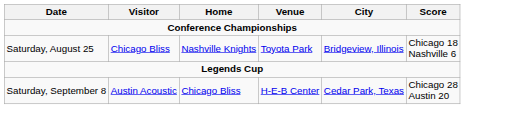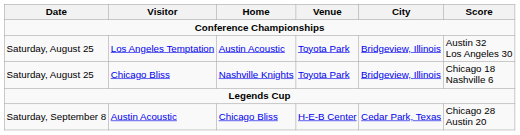 <table class="wikitable">
 <tr>
 <th>Date</th>
 <th>Visitor</th>
 <th>Home</th>
 <th>Venue</th>
 <th>City</th>
 <th>Score</th>
 </tr>
 <tr>
 <td colspan=6 style="text-align:center;"><strong>Conference Championships</strong></td>
+</tr>
+<tr>
+<td>Saturday, August 25</td>
+<td><a href='#'>Los Angeles Temptation</a></td>
+<td><a href='#'>Austin Acoustic</a></td>
+<td><a href='#'>Toyota Park</a></td>
+<td><a href='#'>Bridgeview, Illinois</a></td>
+<td>Austin 32<br>Los Angeles 30</td>
 </tr>
 <tr>
 <td>Saturday, August 25</td>
 <td><a href='#'>Chicago Bliss</a></td>
 <td><a href='#'>Nashville Knights</a></td>
 <td><a href='#'>Toyota Park</a></td>
 <td><a href='#'>Bridgeview, Illinois</a></td>
 <td>Chicago 18<br>Nashville 6</td>
 </tr>
 <tr>
 <td colspan=6 style="text-align:center;"><strong>Legends Cup</strong></td>
 </tr>
 <tr>
 <td>Saturday, September 8</td>
 <td><a href='#'>Austin Acoustic</a></td>
 <td><a href='#'>Chicago Bliss</a></td>
 <td><a href='#'>H-E-B Center</a></td>
 <td><a href='#'>Cedar Park, Texas</a></td>
 <td>Chicago 28<br>Austin 20</td>
 </tr>
 </table>
